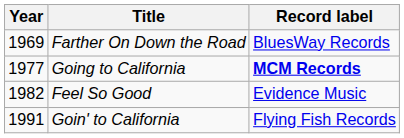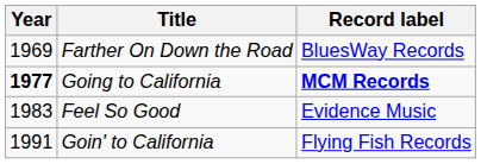 <table class="wikitable sortable">
 <tr>
 <th>Year</th>
 <th>Title</th>
 <th>Record label</th>
 </tr>
 <tr>
 <td>1969</td>
 <td><em>Farther On Down the Road</em></td>
 <td style="text-align:left;"><a href='#'>BluesWay Records</a></td>
 </tr>
 <tr>
-<td>1977</td>
+<td><strong>1977</strong></td>
 <td><em>Going to California</em></td>
 <td style="text-align:left;"><strong><a href='#'>MCM Records</a></strong></td>
 </tr>
 <tr>
-<td>1982</td>
+<td>1983</td>
 <td><em>Feel So Good</em></td>
 <td style="text-align:left;"><a href='#'>Evidence Music</a></td>
 </tr>
 <tr>
 <td>1991</td>
 <td><em>Goin' to California</em></td>
 <td style="text-align:left;"><a href='#'>Flying Fish Records</a></td>
 </tr>
 </table>
